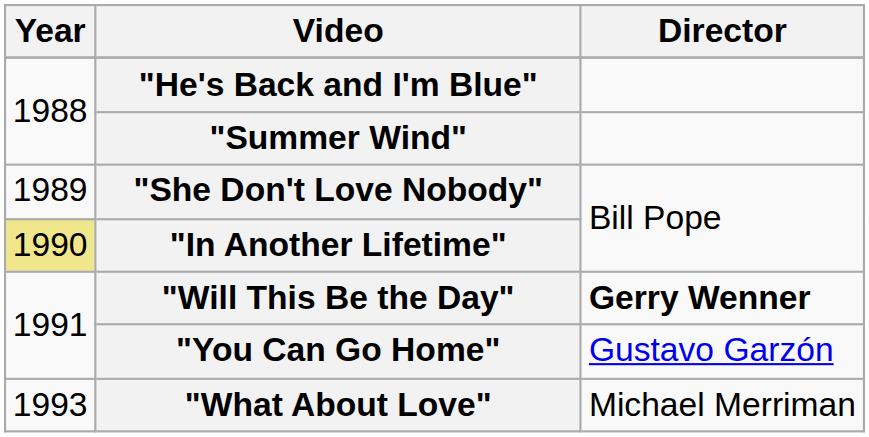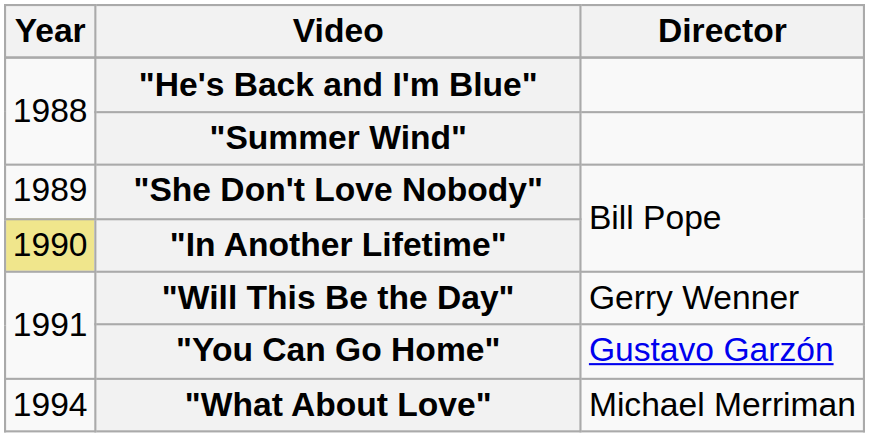 <table class="wikitable plainrowheaders">
 <tr>
 <th>Year</th>
 <th style="width:14em;">Video</th>
 <th>Director</th>
 </tr>
 <tr>
 </tr>
 <tr>
 <td rowspan="2">1988</td>
 <th scope="row">"He's Back and I'm Blue"</th>
 <td></td>
 </tr>
 <tr>
 <th scope="row">"Summer Wind"</th>
 <td></td>
 </tr>
 <tr>
 <td>1989</td>
 <th scope="row">"She Don't Love Nobody"</th>
 <td rowspan="2">Bill Pope</td>
 </tr>
 <tr>
 <td style="background: khaki;">1990</td>
 <th scope="row">"In Another Lifetime"</th>
 </tr>
 <tr>
 <td rowspan="2">1991</td>
 <th scope="row">"Will This Be the Day"</th>
-<td><strong>Gerry Wenner</strong></td>
+<td>Gerry Wenner</td>
 </tr>
 <tr>
 <th scope="row">"You Can Go Home"</th>
 <td><a href='#'>Gustavo Garzón</a></td>
 </tr>
 <tr>
-<td>1993</td>
+<td>1994</td>
 <th scope="row">"What About Love"</th>
 <td>Michael Merriman</td>
 </tr>
 </table>
